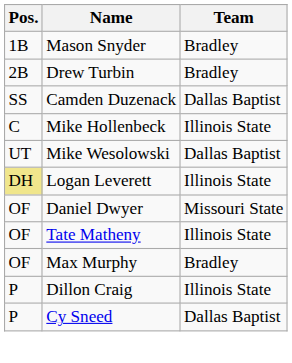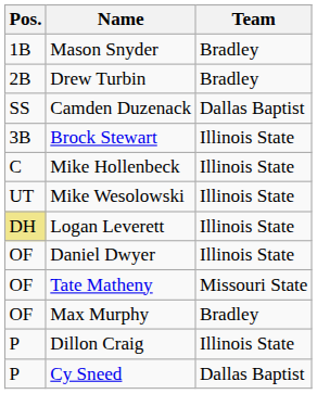 <table class=wikitable>
 <tr>
 <th>Pos.</th>
 <th>Name</th>
 <th>Team</th>
 </tr>
 <tr>
 <td>1B</td>
 <td>Mason Snyder</td>
 <td>Bradley</td>
 </tr>
 <tr>
 <td>2B</td>
 <td>Drew Turbin</td>
 <td>Bradley</td>
 </tr>
 <tr>
 <td>SS</td>
 <td>Camden Duzenack</td>
 <td>Dallas Baptist</td>
 </tr>
 <tr>
+<td>3B</td>
+<td><a href='#'>Brock Stewart</a></td>
+<td>Illinois State</td>
+</tr>
+<tr>
 <td>C</td>
 <td>Mike Hollenbeck</td>
 <td>Illinois State</td>
 </tr>
 <tr>
 <td>UT</td>
 <td>Mike Wesolowski</td>
-<td>Dallas Baptist</td>
+<td>Illinois State</td>
 </tr>
 <tr>
 <td style="background: khaki;">DH</td>
 <td>Logan Leverett</td>
 <td>Illinois State</td>
 </tr>
 <tr>
 <td>OF</td>
 <td>Daniel Dwyer</td>
-<td>Missouri State</td>
+<td>Illinois State</td>
 </tr>
 <tr>
 <td>OF</td>
 <td><a href='#'>Tate Matheny</a></td>
-<td>Illinois State</td>
+<td>Missouri State</td>
 </tr>
 <tr>
 <td>OF</td>
 <td>Max Murphy</td>
 <td>Bradley</td>
 </tr>
 <tr>
 <td>P</td>
 <td>Dillon Craig</td>
 <td>Illinois State</td>
 </tr>
 <tr>
 <td>P</td>
 <td><a href='#'>Cy Sneed</a></td>
 <td>Dallas Baptist</td>
 </tr>
 </table>
